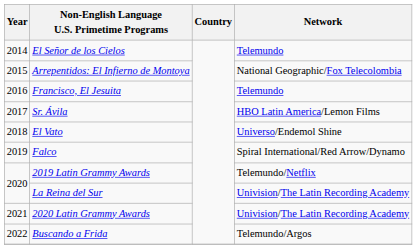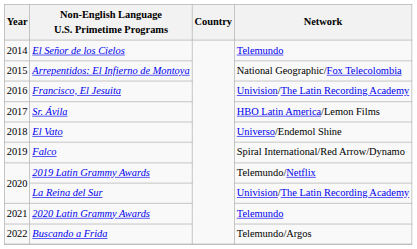 <table class="wikitable" style="font-size:1.00em; line-height:1.5em;">
 <tr>
 <th>Year</th>
 <th>Non-English Language<br>U.S. Primetime Programs</th>
 <th>Country</th>
 <th>Network</th>
 </tr>
 <tr>
 <td>2014</td>
 <td><em><a href='#'>El Señor de los Cielos</a></em></td>
 <td rowspan="10"></td>
 <td><a href='#'>Telemundo</a></td>
 </tr>
 <tr>
 <td>2015</td>
 <td><em><a href='#'>Arrepentidos: El Infierno de Montoya</a></em></td>
 <td>National Geographic/<a href='#'>Fox Telecolombia</a></td>
 </tr>
 <tr>
 <td>2016</td>
 <td><em><a href='#'>Francisco, El Jesuita</a></em></td>
-<td><a href='#'>Telemundo</a></td>
+<td><a href='#'>Univision</a>/<a href='#'>The Latin Recording Academy</a></td>
 </tr>
 <tr>
 <td>2017</td>
 <td><em><a href='#'>Sr. Ávila</a></em></td>
 <td><a href='#'>HBO Latin America</a>/Lemon Films</td>
 </tr>
 <tr>
 <td>2018</td>
 <td><em><a href='#'>El Vato</a></em></td>
 <td><a href='#'>Universo</a>/Endemol Shine</td>
 </tr>
 <tr>
 <td>2019</td>
 <td><em><a href='#'>Falco</a></em></td>
 <td>Spiral International/Red Arrow/Dynamo</td>
 </tr>
 <tr>
 <td rowspan=2>2020</td>
 <td><em><a href='#'>2019 Latin Grammy Awards</a></em></td>
 <td>Telemundo/<a href='#'>Netflix</a></td>
 </tr>
 <tr>
 <td><em><a href='#'>La Reina del Sur</a></em></td>
 <td><a href='#'>Univision</a>/<a href='#'>The Latin Recording Academy</a></td>
 </tr>
 <tr>
 <td>2021</td>
 <td><em><a href='#'>2020 Latin Grammy Awards</a></em></td>
-<td><a href='#'>Univision</a>/<a href='#'>The Latin Recording Academy</a></td>
+<td><a href='#'>Telemundo</a></td>
 </tr>
 <tr>
 <td>2022</td>
 <td><em><a href='#'>Buscando a Frida</a></em></td>
 <td>Telemundo/Argos</td>
 </tr>
 <tr>
 </tr>
 </table>
